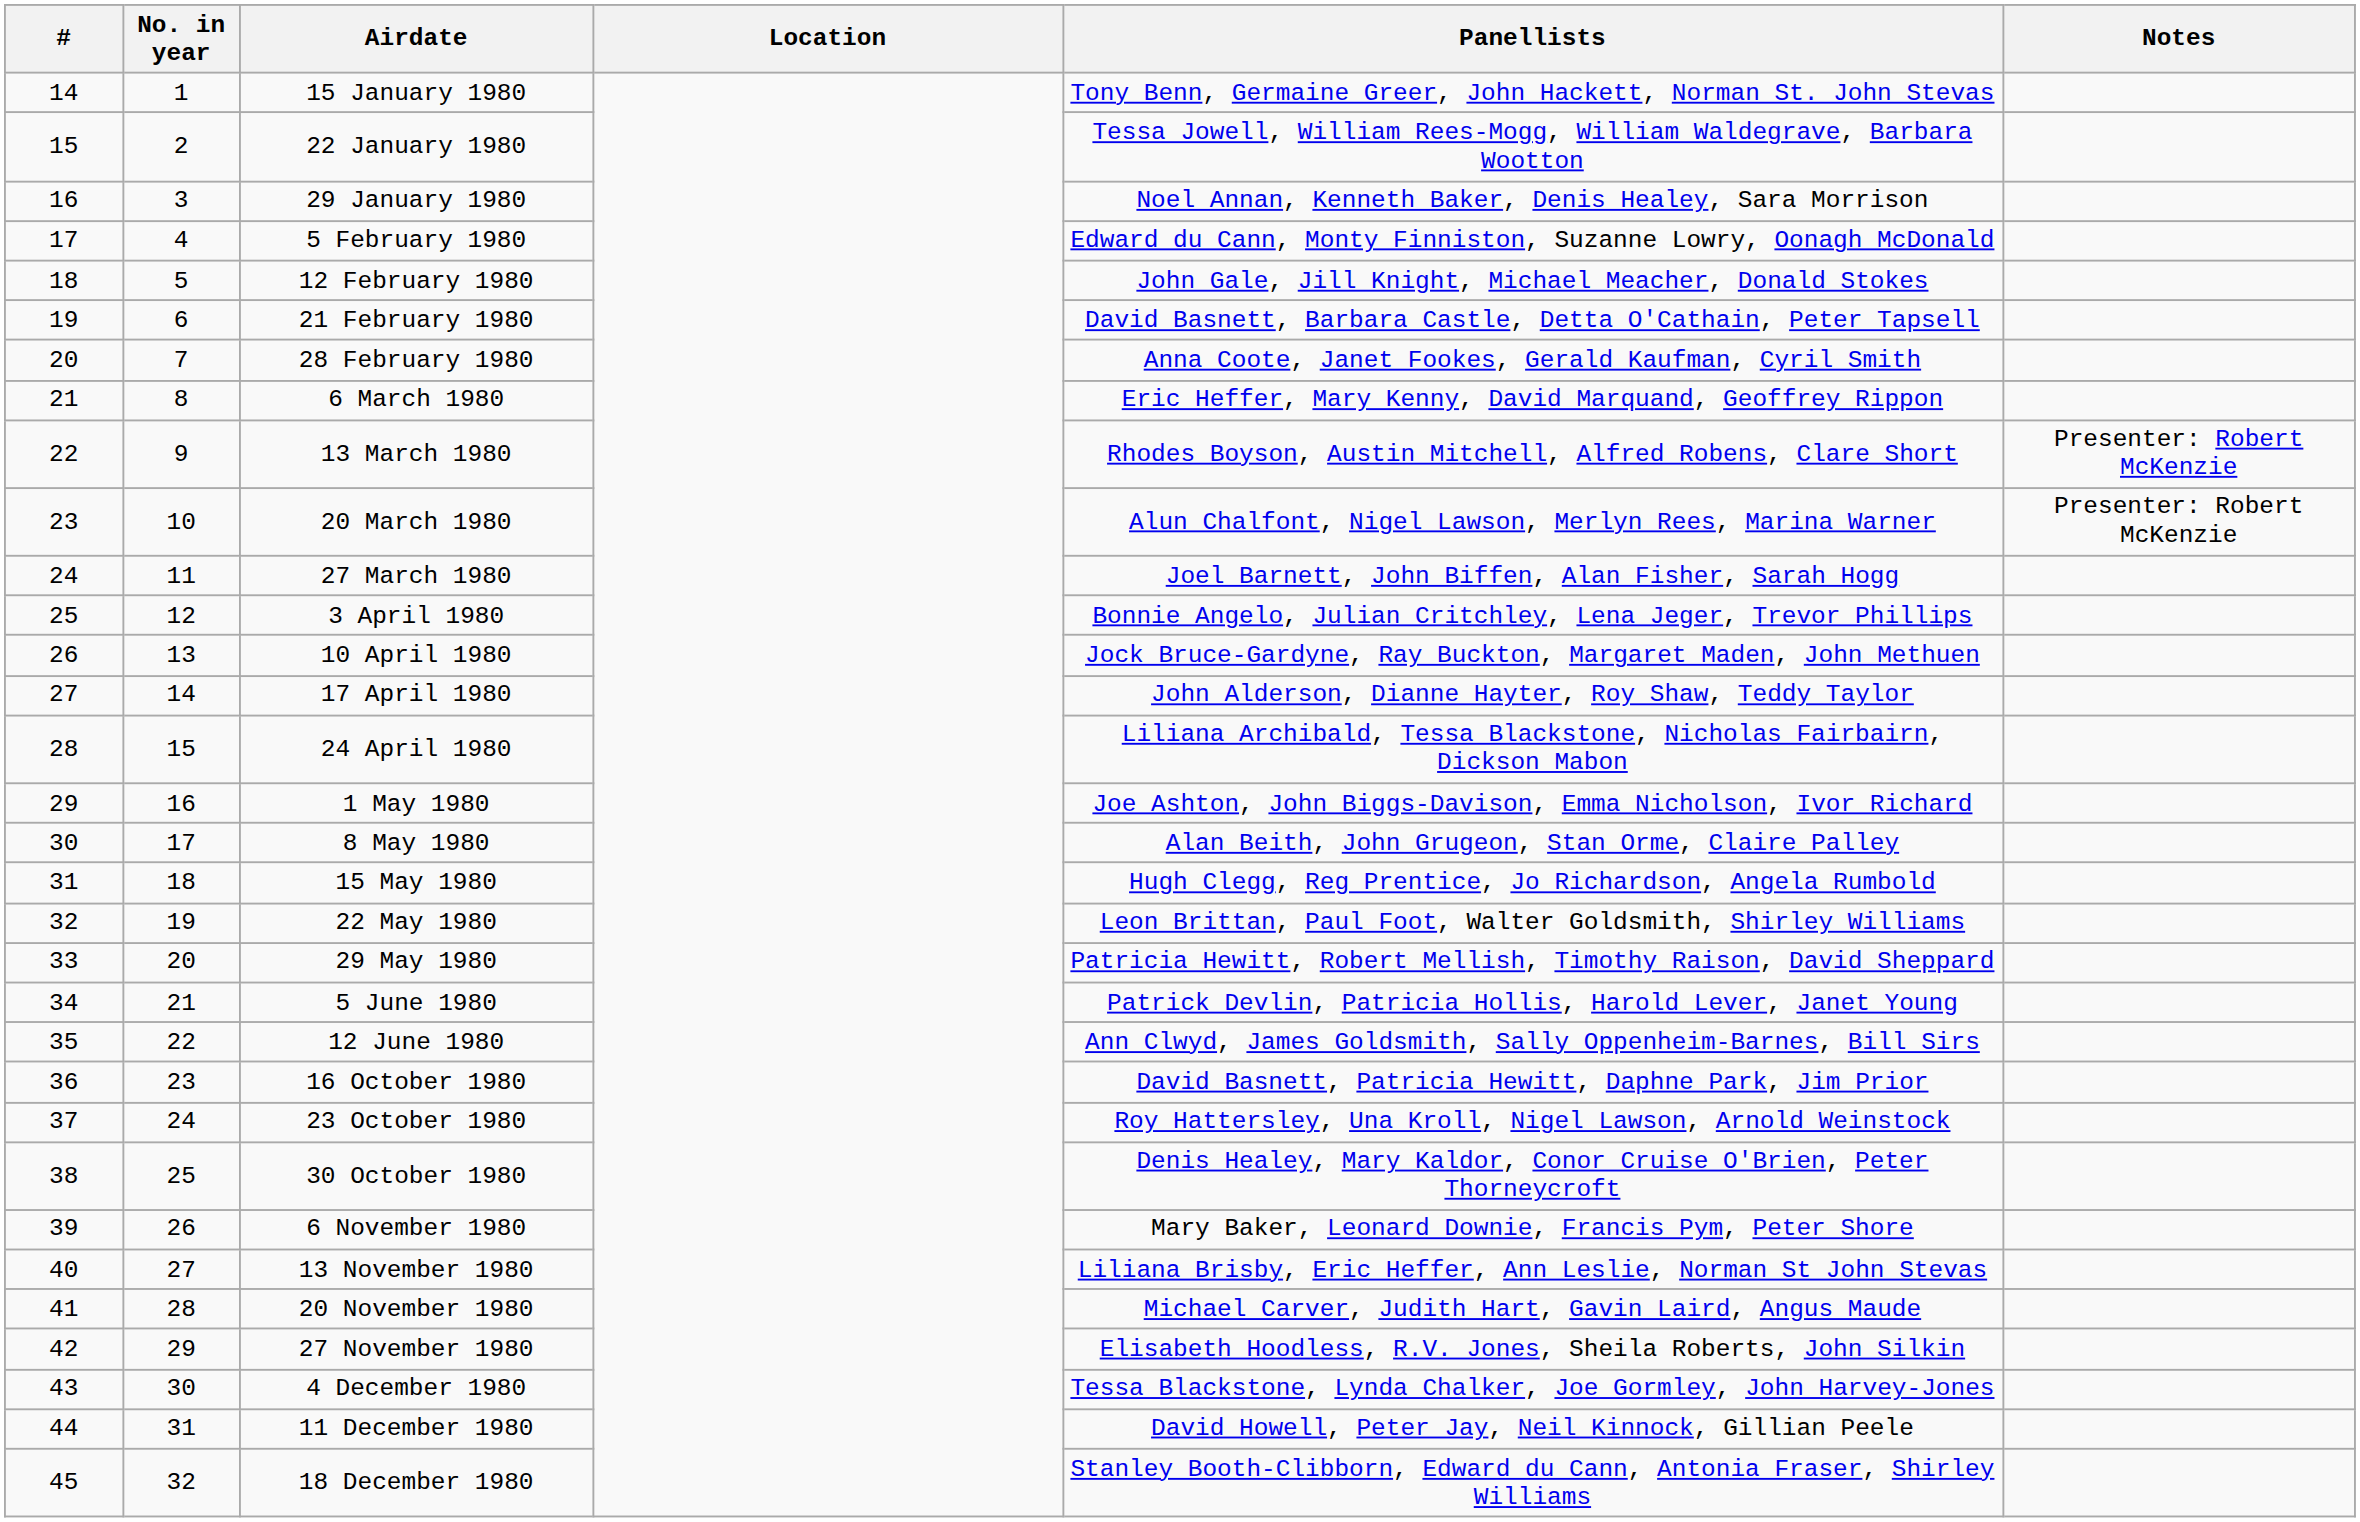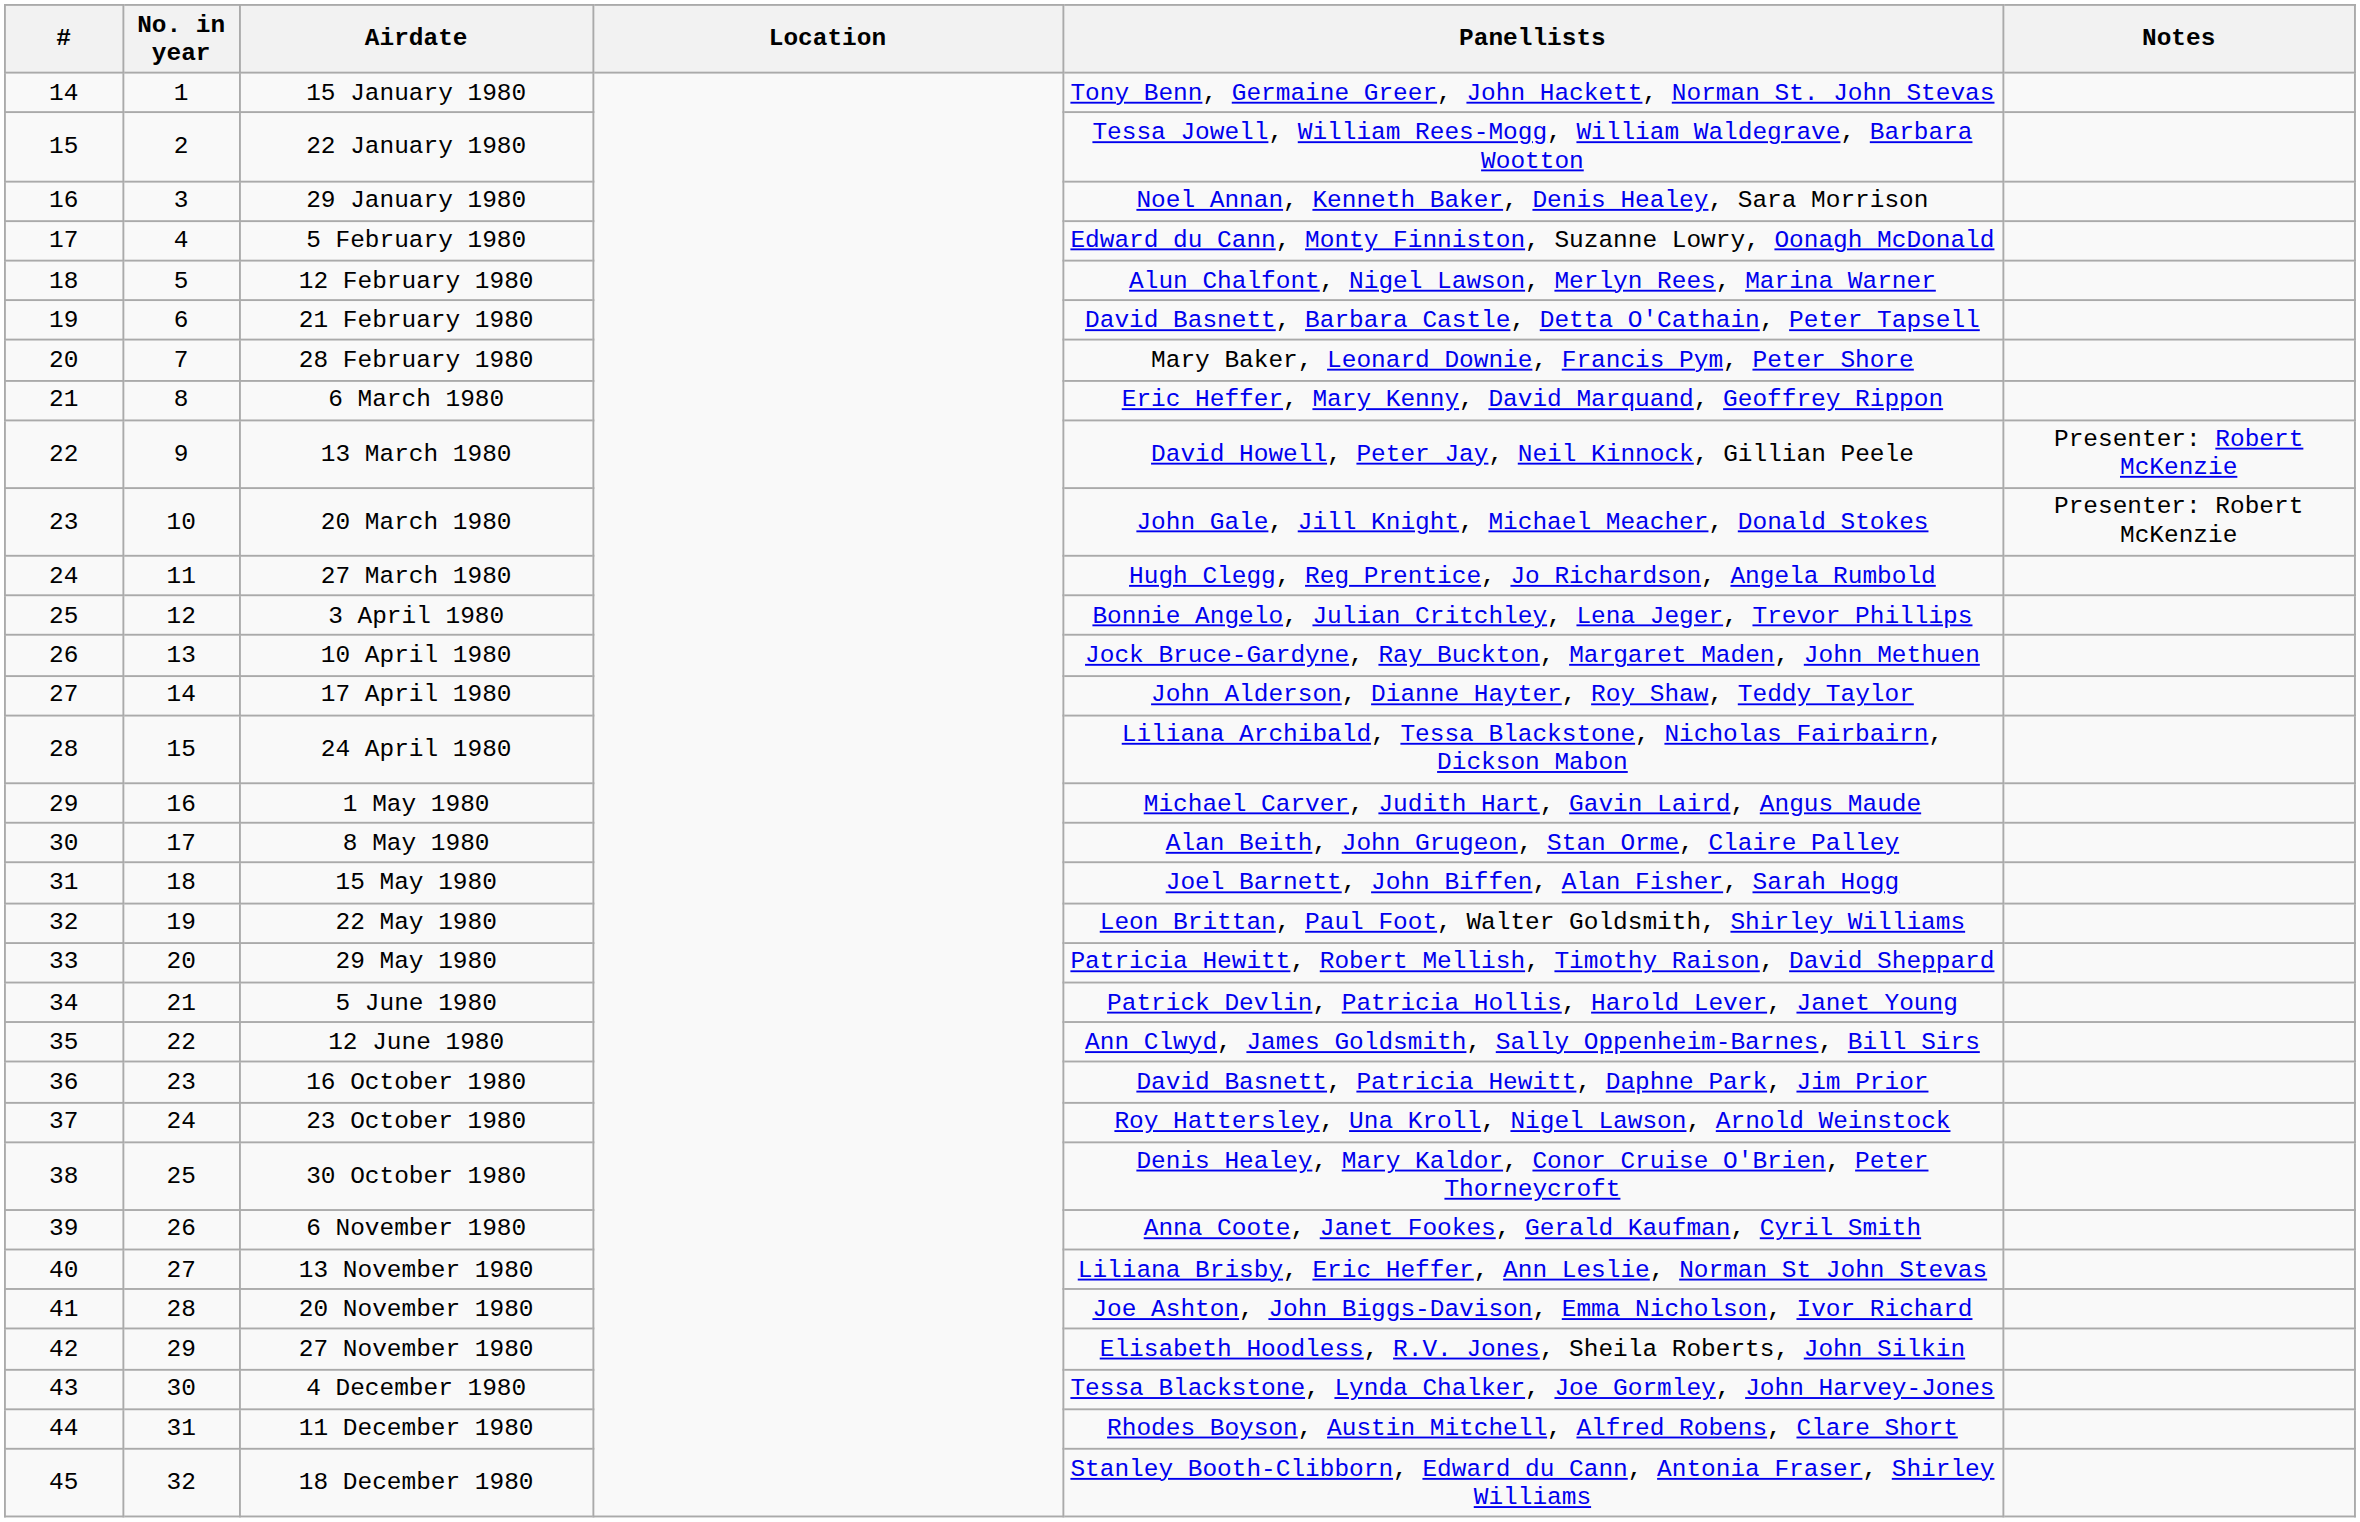 <table class="wikitable" style="text-align:center;">
 <tr>
 <th style="width:5%;">#</th>
 <th style="width:5%;">No. in year</th>
 <th style="width:15%;">Airdate</th>
 <th style="width:20%;">Location</th>
 <th style="width:40%;">Panellists</th>
 <th style="width:40%;">Notes</th>
 </tr>
 <tr>
 <td>14</td>
 <td>1</td>
 <td>15 January 1980</td>
 <td rowspan=32></td>
 <td><a href='#'>Tony Benn</a>, <a href='#'>Germaine Greer</a>, <a href='#'>John Hackett</a>, <a href='#'>Norman St. John Stevas</a></td>
 <td></td>
 </tr>
 <tr>
 <td>15</td>
 <td>2</td>
 <td>22 January 1980</td>
 <td><a href='#'>Tessa Jowell</a>, <a href='#'>William Rees-Mogg</a>, <a href='#'>William Waldegrave</a>, <a href='#'>Barbara Wootton</a></td>
 <td></td>
 </tr>
 <tr>
 <td>16</td>
 <td>3</td>
 <td>29 January 1980</td>
 <td><a href='#'>Noel Annan</a>, <a href='#'>Kenneth Baker</a>, <a href='#'>Denis Healey</a>, Sara Morrison</td>
 <td></td>
 </tr>
 <tr>
 <td>17</td>
 <td>4</td>
 <td>5 February 1980</td>
 <td><a href='#'>Edward du Cann</a>, <a href='#'>Monty Finniston</a>, Suzanne Lowry, <a href='#'>Oonagh McDonald</a></td>
 <td></td>
 </tr>
 <tr>
 <td>18</td>
 <td>5</td>
 <td>12 February 1980</td>
-<td><a href='#'>John Gale</a>, <a href='#'>Jill Knight</a>, <a href='#'>Michael Meacher</a>, <a href='#'>Donald Stokes</a></td>
+<td><a href='#'>Alun Chalfont</a>, <a href='#'>Nigel Lawson</a>, <a href='#'>Merlyn Rees</a>, <a href='#'>Marina Warner</a></td>
 <td></td>
 </tr>
 <tr>
 <td>19</td>
 <td>6</td>
 <td>21 February 1980</td>
 <td><a href='#'>David Basnett</a>, <a href='#'>Barbara Castle</a>, <a href='#'>Detta O'Cathain</a>, <a href='#'>Peter Tapsell</a></td>
 <td></td>
 </tr>
 <tr>
 <td>20</td>
 <td>7</td>
 <td>28 February 1980</td>
-<td><a href='#'>Anna Coote</a>, <a href='#'>Janet Fookes</a>, <a href='#'>Gerald Kaufman</a>, <a href='#'>Cyril Smith</a></td>
+<td>Mary Baker, <a href='#'>Leonard Downie</a>, <a href='#'>Francis Pym</a>, <a href='#'>Peter Shore</a></td>
 <td></td>
 </tr>
 <tr>
 <td>21</td>
 <td>8</td>
 <td>6 March 1980</td>
 <td><a href='#'>Eric Heffer</a>, <a href='#'>Mary Kenny</a>, <a href='#'>David Marquand</a>, <a href='#'>Geoffrey Rippon</a></td>
 <td></td>
 </tr>
 <tr>
 <td>22</td>
 <td>9</td>
 <td>13 March 1980</td>
-<td><a href='#'>Rhodes Boyson</a>, <a href='#'>Austin Mitchell</a>, <a href='#'>Alfred Robens</a>, <a href='#'>Clare Short</a></td>
+<td><a href='#'>David Howell</a>, <a href='#'>Peter Jay</a>, <a href='#'>Neil Kinnock</a>, Gillian Peele</td>
 <td>Presenter: <a href='#'>Robert McKenzie</a></td>
 </tr>
 <tr>
 <td>23</td>
 <td>10</td>
 <td>20 March 1980</td>
-<td><a href='#'>Alun Chalfont</a>, <a href='#'>Nigel Lawson</a>, <a href='#'>Merlyn Rees</a>, <a href='#'>Marina Warner</a></td>
+<td><a href='#'>John Gale</a>, <a href='#'>Jill Knight</a>, <a href='#'>Michael Meacher</a>, <a href='#'>Donald Stokes</a></td>
 <td>Presenter: Robert McKenzie</td>
 </tr>
 <tr>
 <td>24</td>
 <td>11</td>
 <td>27 March 1980</td>
-<td><a href='#'>Joel Barnett</a>, <a href='#'>John Biffen</a>, <a href='#'>Alan Fisher</a>, <a href='#'>Sarah Hogg</a></td>
+<td><a href='#'>Hugh Clegg</a>, <a href='#'>Reg Prentice</a>, <a href='#'>Jo Richardson</a>, <a href='#'>Angela Rumbold</a></td>
 <td></td>
 </tr>
 <tr>
 <td>25</td>
 <td>12</td>
 <td>3 April 1980</td>
 <td><a href='#'>Bonnie Angelo</a>, <a href='#'>Julian Critchley</a>, <a href='#'>Lena Jeger</a>, <a href='#'>Trevor Phillips</a></td>
 <td></td>
 </tr>
 <tr>
 <td>26</td>
 <td>13</td>
 <td>10 April 1980</td>
 <td><a href='#'>Jock Bruce-Gardyne</a>, <a href='#'>Ray Buckton</a>, <a href='#'>Margaret Maden</a>, <a href='#'>John Methuen</a></td>
 <td></td>
 </tr>
 <tr>
 <td>27</td>
 <td>14</td>
 <td>17 April 1980</td>
 <td><a href='#'>John Alderson</a>, <a href='#'>Dianne Hayter</a>, <a href='#'>Roy Shaw</a>, <a href='#'>Teddy Taylor</a></td>
 <td></td>
 </tr>
 <tr>
 <td>28</td>
 <td>15</td>
 <td>24 April 1980</td>
 <td><a href='#'>Liliana Archibald</a>, <a href='#'>Tessa Blackstone</a>, <a href='#'>Nicholas Fairbairn</a>, <a href='#'>Dickson Mabon</a></td>
 <td></td>
 </tr>
 <tr>
 <td>29</td>
 <td>16</td>
 <td>1 May 1980</td>
-<td><a href='#'>Joe Ashton</a>, <a href='#'>John Biggs-Davison</a>, <a href='#'>Emma Nicholson</a>, <a href='#'>Ivor Richard</a></td>
+<td><a href='#'>Michael Carver</a>, <a href='#'>Judith Hart</a>, <a href='#'>Gavin Laird</a>, <a href='#'>Angus Maude</a></td>
 <td></td>
 </tr>
 <tr>
 <td>30</td>
 <td>17</td>
 <td>8 May 1980</td>
 <td><a href='#'>Alan Beith</a>, <a href='#'>John Grugeon</a>, <a href='#'>Stan Orme</a>, <a href='#'>Claire Palley</a></td>
 <td></td>
 </tr>
 <tr>
 <td>31</td>
 <td>18</td>
 <td>15 May 1980</td>
-<td><a href='#'>Hugh Clegg</a>, <a href='#'>Reg Prentice</a>, <a href='#'>Jo Richardson</a>, <a href='#'>Angela Rumbold</a></td>
+<td><a href='#'>Joel Barnett</a>, <a href='#'>John Biffen</a>, <a href='#'>Alan Fisher</a>, <a href='#'>Sarah Hogg</a></td>
 <td></td>
 </tr>
 <tr>
 <td>32</td>
 <td>19</td>
 <td>22 May 1980</td>
 <td><a href='#'>Leon Brittan</a>, <a href='#'>Paul Foot</a>, Walter Goldsmith, <a href='#'>Shirley Williams</a></td>
 <td></td>
 </tr>
 <tr>
 <td>33</td>
 <td>20</td>
 <td>29 May 1980</td>
 <td><a href='#'>Patricia Hewitt</a>, <a href='#'>Robert Mellish</a>, <a href='#'>Timothy Raison</a>, <a href='#'>David Sheppard</a></td>
 <td></td>
 </tr>
 <tr>
 <td>34</td>
 <td>21</td>
 <td>5 June 1980</td>
 <td><a href='#'>Patrick Devlin</a>, <a href='#'>Patricia Hollis</a>, <a href='#'>Harold Lever</a>, <a href='#'>Janet Young</a></td>
 <td></td>
 </tr>
 <tr>
 <td>35</td>
 <td>22</td>
 <td>12 June 1980</td>
 <td><a href='#'>Ann Clwyd</a>, <a href='#'>James Goldsmith</a>, <a href='#'>Sally Oppenheim-Barnes</a>, <a href='#'>Bill Sirs</a></td>
 <td></td>
 </tr>
 <tr>
 <td>36</td>
 <td>23</td>
 <td>16 October 1980</td>
 <td><a href='#'>David Basnett</a>, <a href='#'>Patricia Hewitt</a>, <a href='#'>Daphne Park</a>, <a href='#'>Jim Prior</a></td>
 <td></td>
 </tr>
 <tr>
 <td>37</td>
 <td>24</td>
 <td>23 October 1980</td>
 <td><a href='#'>Roy Hattersley</a>, <a href='#'>Una Kroll</a>, <a href='#'>Nigel Lawson</a>, <a href='#'>Arnold Weinstock</a></td>
 <td></td>
 </tr>
 <tr>
 <td>38</td>
 <td>25</td>
 <td>30 October 1980</td>
 <td><a href='#'>Denis Healey</a>, <a href='#'>Mary Kaldor</a>, <a href='#'>Conor Cruise O'Brien</a>, <a href='#'>Peter Thorneycroft</a></td>
 <td></td>
 </tr>
 <tr>
 <td>39</td>
 <td>26</td>
 <td>6 November 1980</td>
-<td>Mary Baker, <a href='#'>Leonard Downie</a>, <a href='#'>Francis Pym</a>, <a href='#'>Peter Shore</a></td>
+<td><a href='#'>Anna Coote</a>, <a href='#'>Janet Fookes</a>, <a href='#'>Gerald Kaufman</a>, <a href='#'>Cyril Smith</a></td>
 <td></td>
 </tr>
 <tr>
 <td>40</td>
 <td>27</td>
 <td>13 November 1980</td>
 <td><a href='#'>Liliana Brisby</a>, <a href='#'>Eric Heffer</a>, <a href='#'>Ann Leslie</a>, <a href='#'>Norman St John Stevas</a></td>
 <td></td>
 </tr>
 <tr>
 <td>41</td>
 <td>28</td>
 <td>20 November 1980</td>
-<td><a href='#'>Michael Carver</a>, <a href='#'>Judith Hart</a>, <a href='#'>Gavin Laird</a>, <a href='#'>Angus Maude</a></td>
+<td><a href='#'>Joe Ashton</a>, <a href='#'>John Biggs-Davison</a>, <a href='#'>Emma Nicholson</a>, <a href='#'>Ivor Richard</a></td>
 <td></td>
 </tr>
 <tr>
 <td>42</td>
 <td>29</td>
 <td>27 November 1980</td>
 <td><a href='#'>Elisabeth Hoodless</a>, <a href='#'>R.V. Jones</a>, Sheila Roberts, <a href='#'>John Silkin</a></td>
 <td></td>
 </tr>
 <tr>
 <td>43</td>
 <td>30</td>
 <td>4 December 1980</td>
 <td><a href='#'>Tessa Blackstone</a>, <a href='#'>Lynda Chalker</a>, <a href='#'>Joe Gormley</a>, <a href='#'>John Harvey-Jones</a></td>
 <td></td>
 </tr>
 <tr>
 <td>44</td>
 <td>31</td>
 <td>11 December 1980</td>
-<td><a href='#'>David Howell</a>, <a href='#'>Peter Jay</a>, <a href='#'>Neil Kinnock</a>, Gillian Peele</td>
+<td><a href='#'>Rhodes Boyson</a>, <a href='#'>Austin Mitchell</a>, <a href='#'>Alfred Robens</a>, <a href='#'>Clare Short</a></td>
 <td></td>
 </tr>
 <tr>
 <td>45</td>
 <td>32</td>
 <td>18 December 1980</td>
 <td><a href='#'>Stanley Booth-Clibborn</a>, <a href='#'>Edward du Cann</a>, <a href='#'>Antonia Fraser</a>, <a href='#'>Shirley Williams</a></td>
 <td></td>
 </tr>
 </table>
